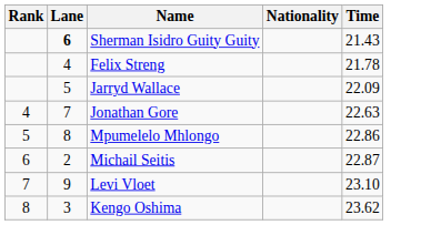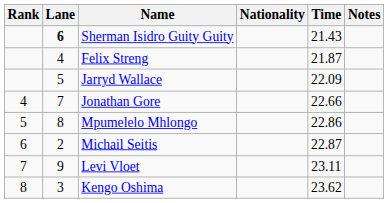 <table class="wikitable sortable" style="text-align:center">
 <tr>
 <th>Rank</th>
 <th>Lane</th>
 <th>Name</th>
 <th>Nationality</th>
 <th>Time</th>
+<th>Notes</th>
 </tr>
 <tr>
 <td></td>
 <td><strong>6</strong></td>
 <td align="left"><a href='#'>Sherman Isidro Guity Guity</a></td>
 <td align="left"></td>
 <td>21.43</td>
+<td></td>
 </tr>
 <tr>
 <td></td>
 <td>4</td>
 <td align="left"><a href='#'>Felix Streng</a></td>
 <td align="left"></td>
-<td>21.78</td>
+<td>21.87</td>
+<td></td>
 </tr>
 <tr>
 <td></td>
 <td>5</td>
 <td align="left"><a href='#'>Jarryd Wallace</a></td>
 <td align="left"></td>
 <td>22.09</td>
+<td></td>
 </tr>
 <tr>
 <td>4</td>
 <td>7</td>
 <td align="left"><a href='#'>Jonathan Gore</a></td>
 <td align="left"></td>
-<td>22.63</td>
+<td>22.66</td>
+<td></td>
 </tr>
 <tr>
 <td>5</td>
 <td>8</td>
 <td align="left"><a href='#'>Mpumelelo Mhlongo</a></td>
 <td align="left"></td>
 <td>22.86</td>
+<td></td>
 </tr>
 <tr>
 <td>6</td>
 <td>2</td>
 <td align="left"><a href='#'>Michail Seitis</a></td>
 <td align="left"></td>
 <td>22.87</td>
+<td></td>
 </tr>
 <tr>
 <td>7</td>
 <td>9</td>
 <td align="left"><a href='#'>Levi Vloet</a></td>
 <td align="left"></td>
-<td>23.10</td>
+<td>23.11</td>
+<td></td>
 </tr>
 <tr>
 <td>8</td>
 <td>3</td>
 <td align="left"><a href='#'>Kengo Oshima</a></td>
 <td align="left"></td>
 <td>23.62</td>
+<td></td>
 </tr>
 </table>
